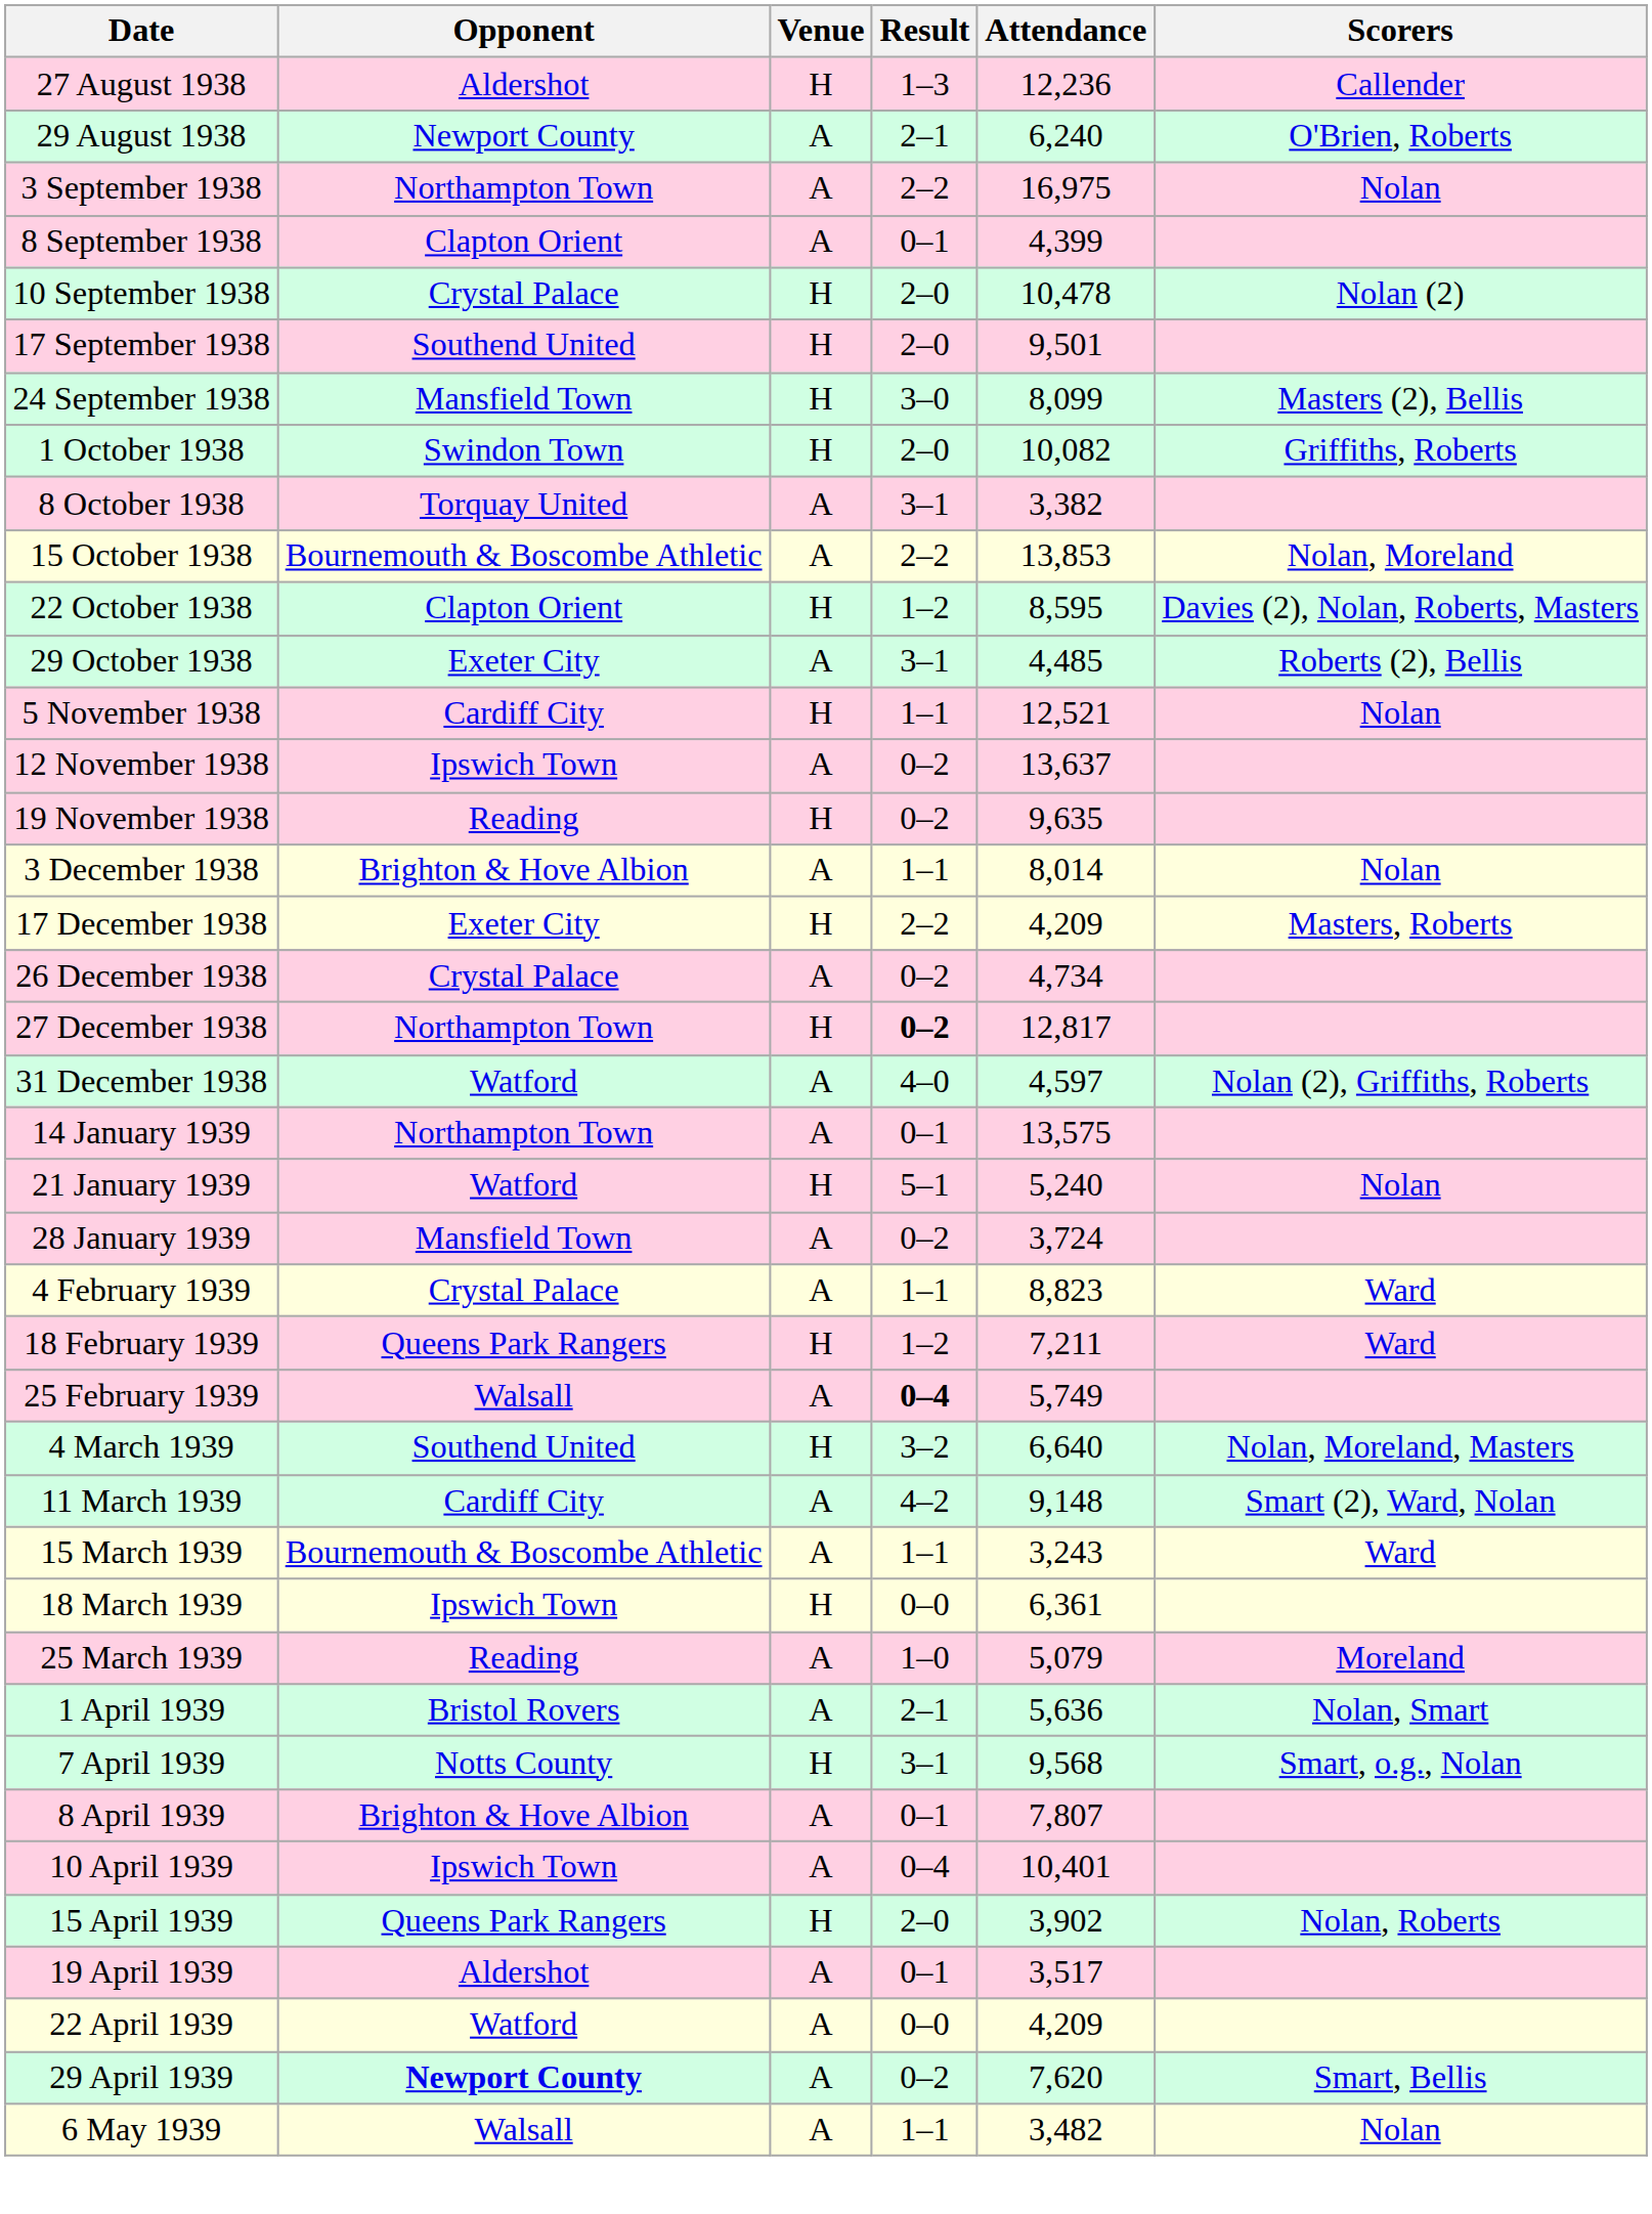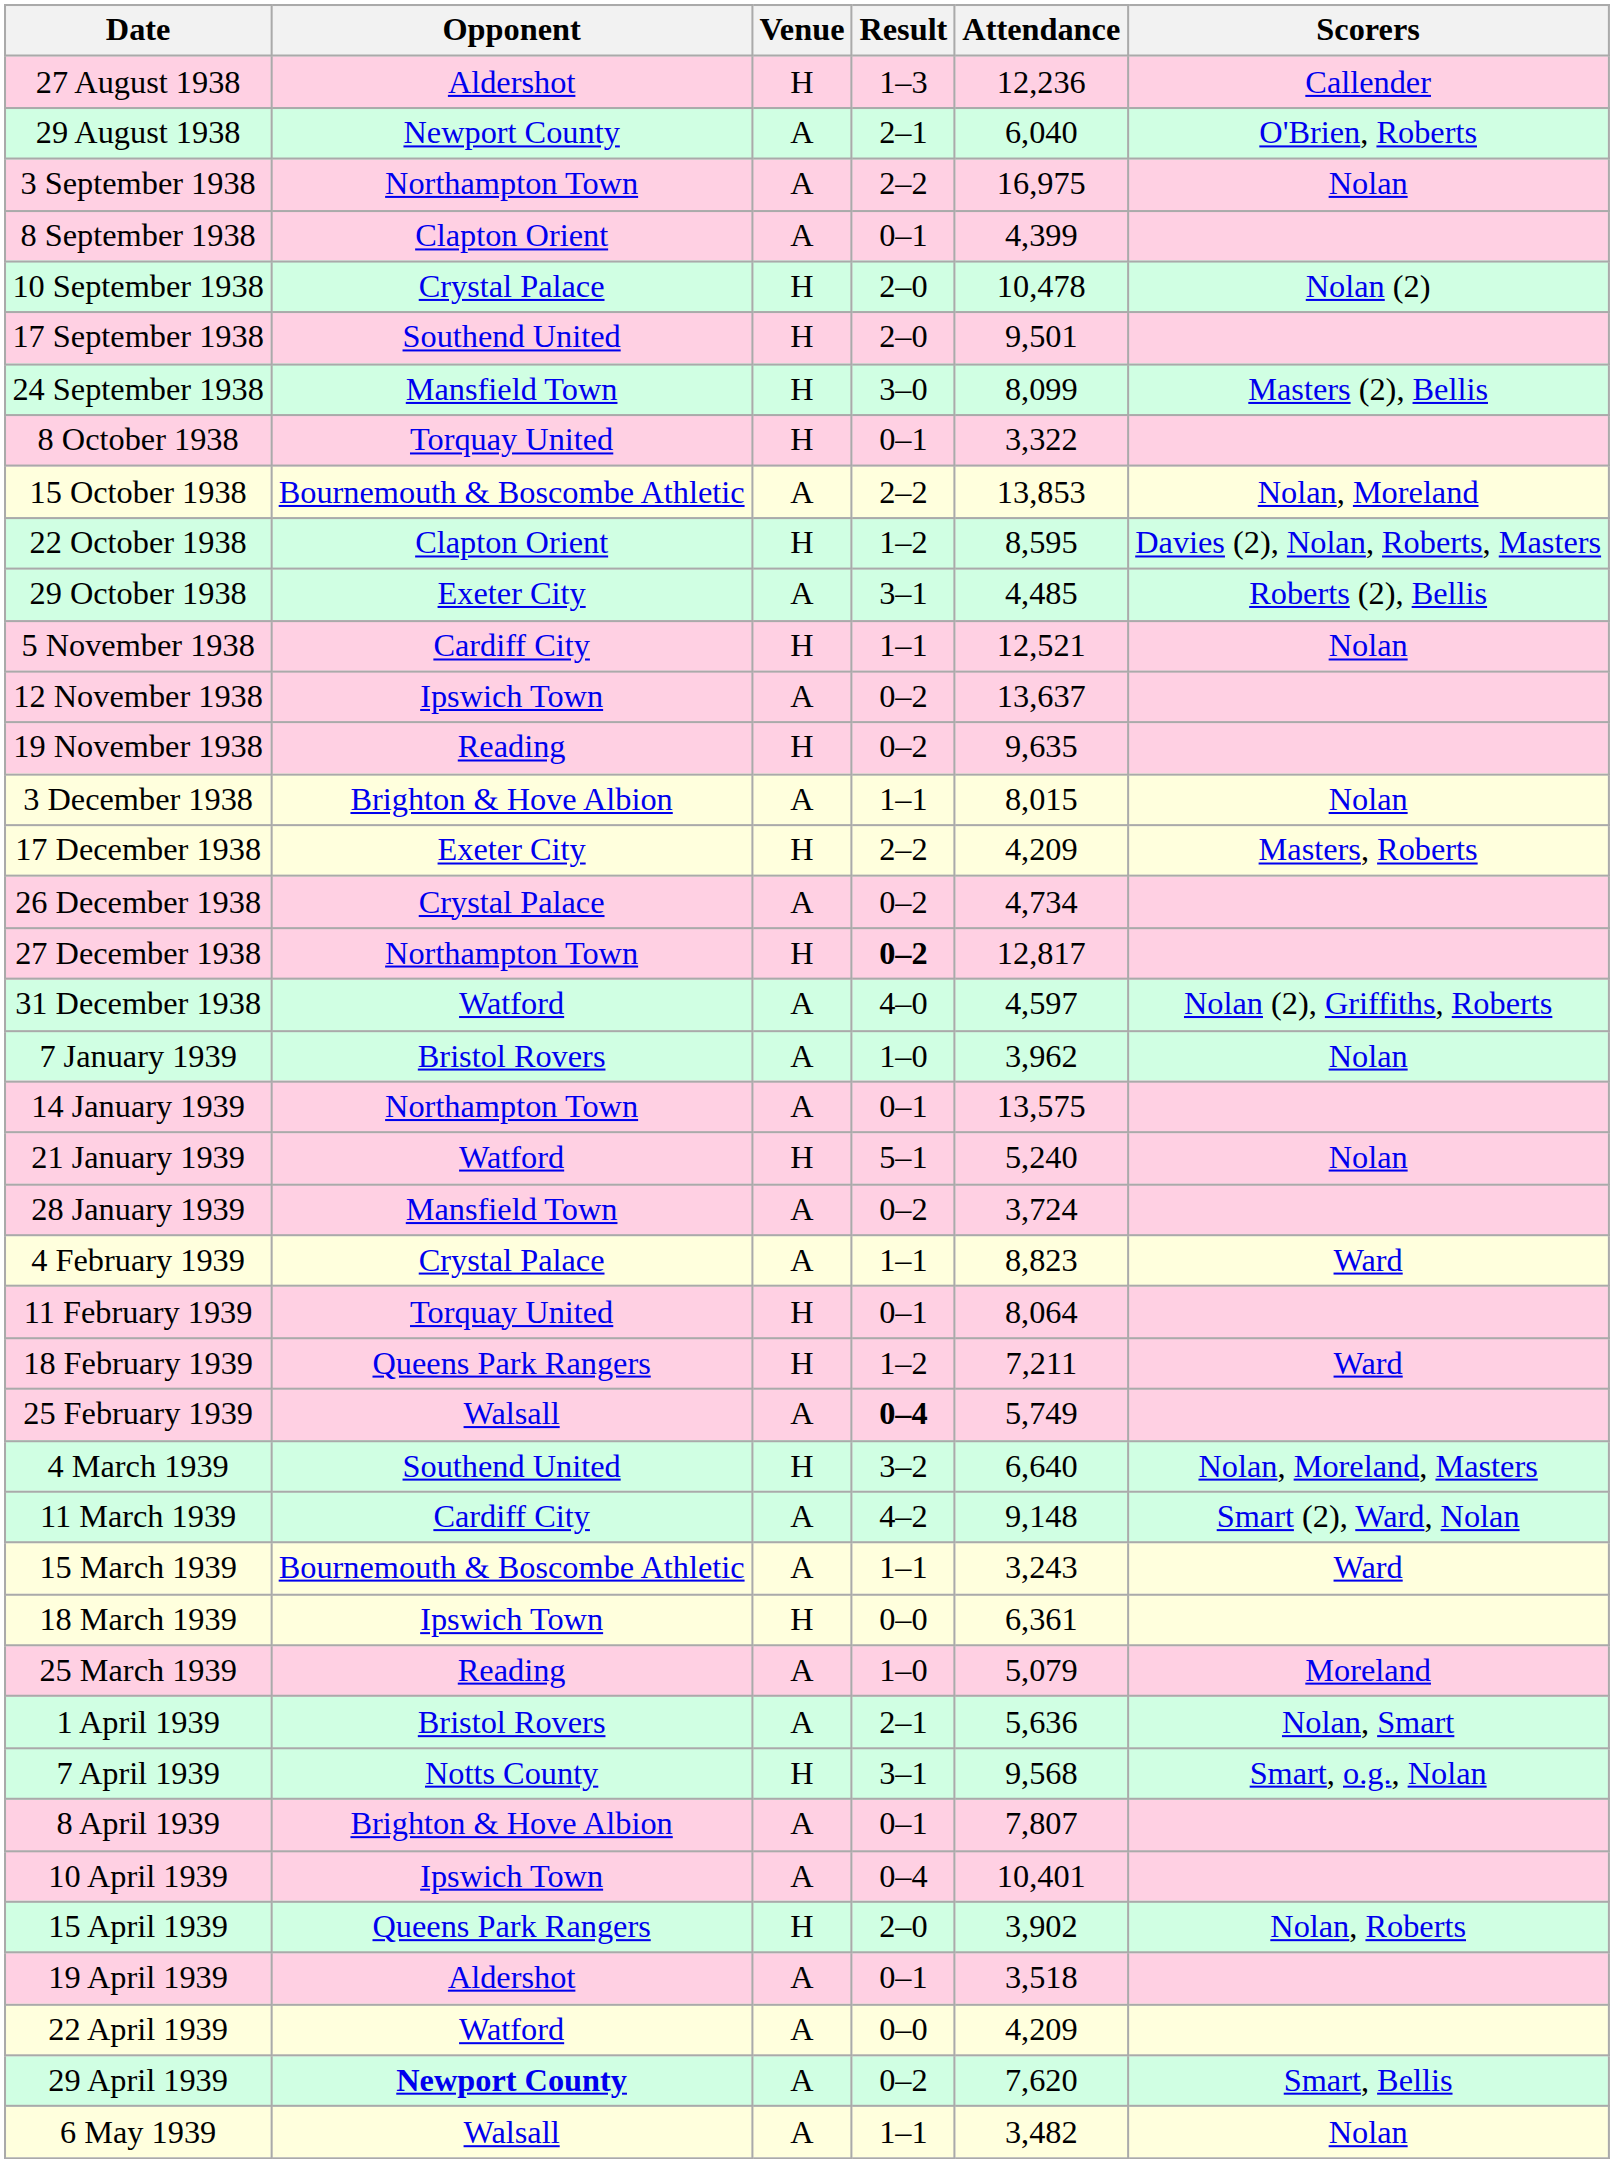 <table class="wikitable sortable" style="text-align:center;">
 <tr>
 <th>Date</th>
 <th>Opponent</th>
 <th>Venue</th>
 <th>Result</th>
 <th>Attendance</th>
 <th>Scorers</th>
 </tr>
 <tr style="background:#ffd0e3;">
 <td>27 August 1938</td>
 <td><a href='#'>Aldershot</a></td>
 <td>H</td>
 <td>1–3</td>
 <td>12,236</td>
 <td><a href='#'>Callender</a></td>
 </tr>
 <tr style="background:#d0ffe3;">
 <td>29 August 1938</td>
 <td><a href='#'>Newport County</a></td>
 <td>A</td>
 <td>2–1</td>
-<td>6,240</td>
+<td>6,040</td>
 <td><a href='#'>O'Brien</a>, <a href='#'>Roberts</a></td>
 </tr>
 <tr style="background:#ffd0e3;">
 <td>3 September 1938</td>
 <td><a href='#'>Northampton Town</a></td>
 <td>A</td>
 <td>2–2</td>
 <td>16,975</td>
 <td><a href='#'>Nolan</a></td>
 </tr>
 <tr style="background:#ffd0e3;">
 <td>8 September 1938</td>
 <td><a href='#'>Clapton Orient</a></td>
 <td>A</td>
 <td>0–1</td>
 <td>4,399</td>
 <td></td>
 </tr>
 <tr style="background:#d0ffe3;">
 <td>10 September 1938</td>
 <td><a href='#'>Crystal Palace</a></td>
 <td>H</td>
 <td>2–0</td>
 <td>10,478</td>
 <td><a href='#'>Nolan</a> (2)</td>
 </tr>
 <tr style="background:#ffd0e3;">
 <td>17 September 1938</td>
 <td><a href='#'>Southend United</a></td>
 <td>H</td>
 <td>2–0</td>
 <td>9,501</td>
 <td></td>
 </tr>
 <tr style="background:#d0ffe3;">
 <td>24 September 1938</td>
 <td><a href='#'>Mansfield Town</a></td>
 <td>H</td>
 <td>3–0</td>
 <td>8,099</td>
 <td><a href='#'>Masters</a> (2), <a href='#'>Bellis</a></td>
 </tr>
-<tr style="background:#d0ffe3;">
-<td>1 October 1938</td>
-<td><a href='#'>Swindon Town</a></td>
-<td>H</td>
-<td>2–0</td>
-<td>10,082</td>
-<td><a href='#'>Griffiths</a>, <a href='#'>Roberts</a></td>
-</tr>
 <tr style="background:#ffd0e3;">
 <td>8 October 1938</td>
 <td><a href='#'>Torquay United</a></td>
-<td>A</td>
-<td>3–1</td>
-<td>3,382</td>
+<td>H</td>
+<td>0–1</td>
+<td>3,322</td>
 <td></td>
 </tr>
 <tr style="background:#ffd;">
 <td>15 October 1938</td>
 <td><a href='#'>Bournemouth & Boscombe Athletic</a></td>
 <td>A</td>
 <td>2–2</td>
 <td>13,853</td>
 <td><a href='#'>Nolan</a>, <a href='#'>Moreland</a></td>
 </tr>
 <tr style="background:#d0ffe3;">
 <td>22 October 1938</td>
 <td><a href='#'>Clapton Orient</a></td>
 <td>H</td>
 <td>1–2</td>
 <td>8,595</td>
 <td><a href='#'>Davies</a> (2), <a href='#'>Nolan</a>, <a href='#'>Roberts</a>, <a href='#'>Masters</a></td>
 </tr>
 <tr style="background:#d0ffe3;">
 <td>29 October 1938</td>
 <td><a href='#'>Exeter City</a></td>
 <td>A</td>
 <td>3–1</td>
 <td>4,485</td>
 <td><a href='#'>Roberts</a> (2), <a href='#'>Bellis</a></td>
 </tr>
 <tr style="background:#ffd0e3;">
 <td>5 November 1938</td>
 <td><a href='#'>Cardiff City</a></td>
 <td>H</td>
 <td>1–1</td>
 <td>12,521</td>
 <td><a href='#'>Nolan</a></td>
 </tr>
 <tr style="background:#ffd0e3;">
 <td>12 November 1938</td>
 <td><a href='#'>Ipswich Town</a></td>
 <td>A</td>
 <td>0–2</td>
 <td>13,637</td>
 <td></td>
 </tr>
 <tr style="background:#ffd0e3;">
 <td>19 November 1938</td>
 <td><a href='#'>Reading</a></td>
 <td>H</td>
 <td>0–2</td>
 <td>9,635</td>
 <td></td>
 </tr>
 <tr style="background:#ffd;">
 <td>3 December 1938</td>
 <td><a href='#'>Brighton & Hove Albion</a></td>
 <td>A</td>
 <td>1–1</td>
-<td>8,014</td>
+<td>8,015</td>
 <td><a href='#'>Nolan</a></td>
 </tr>
 <tr style="background:#ffd;">
 <td>17 December 1938</td>
 <td><a href='#'>Exeter City</a></td>
 <td>H</td>
 <td>2–2</td>
 <td>4,209</td>
 <td><a href='#'>Masters</a>, <a href='#'>Roberts</a></td>
 </tr>
 <tr style="background:#ffd0e3;">
 <td>26 December 1938</td>
 <td><a href='#'>Crystal Palace</a></td>
 <td>A</td>
 <td>0–2</td>
 <td>4,734</td>
 <td></td>
 </tr>
 <tr style="background:#ffd0e3;">
 <td>27 December 1938</td>
 <td><a href='#'>Northampton Town</a></td>
 <td>H</td>
 <td><strong>0–2</strong></td>
 <td>12,817</td>
 <td></td>
 </tr>
 <tr style="background:#d0ffe3;">
 <td>31 December 1938</td>
 <td><a href='#'>Watford</a></td>
 <td>A</td>
 <td>4–0</td>
 <td>4,597</td>
 <td><a href='#'>Nolan</a> (2), <a href='#'>Griffiths</a>, <a href='#'>Roberts</a></td>
 </tr>
+<tr style="background:#d0ffe3;">
+<td>7 January 1939</td>
+<td><a href='#'>Bristol Rovers</a></td>
+<td>A</td>
+<td>1–0</td>
+<td>3,962</td>
+<td><a href='#'>Nolan</a></td>
+</tr>
 <tr style="background:#ffd0e3;">
 <td>14 January 1939</td>
 <td><a href='#'>Northampton Town</a></td>
 <td>A</td>
 <td>0–1</td>
 <td>13,575</td>
 <td></td>
 </tr>
 <tr style="background:#ffd0e3;">
 <td>21 January 1939</td>
 <td><a href='#'>Watford</a></td>
 <td>H</td>
 <td>5–1</td>
 <td>5,240</td>
 <td><a href='#'>Nolan</a></td>
 </tr>
 <tr style="background:#ffd0e3;">
 <td>28 January 1939</td>
 <td><a href='#'>Mansfield Town</a></td>
 <td>A</td>
 <td>0–2</td>
 <td>3,724</td>
 <td></td>
 </tr>
 <tr style="background:#ffd;">
 <td>4 February 1939</td>
 <td><a href='#'>Crystal Palace</a></td>
 <td>A</td>
 <td>1–1</td>
 <td>8,823</td>
 <td><a href='#'>Ward</a></td>
+</tr>
+<tr style="background:#ffd0e3;">
+<td>11 February 1939</td>
+<td><a href='#'>Torquay United</a></td>
+<td>H</td>
+<td>0–1</td>
+<td>8,064</td>
+<td></td>
 </tr>
 <tr style="background:#ffd0e3;">
 <td>18 February 1939</td>
 <td><a href='#'>Queens Park Rangers</a></td>
 <td>H</td>
 <td>1–2</td>
 <td>7,211</td>
 <td><a href='#'>Ward</a></td>
 </tr>
 <tr style="background:#ffd0e3;">
 <td>25 February 1939</td>
 <td><a href='#'>Walsall</a></td>
 <td>A</td>
 <td><strong>0–4</strong></td>
 <td>5,749</td>
 <td></td>
 </tr>
 <tr style="background:#d0ffe3;">
 <td>4 March 1939</td>
 <td><a href='#'>Southend United</a></td>
 <td>H</td>
 <td>3–2</td>
 <td>6,640</td>
 <td><a href='#'>Nolan</a>, <a href='#'>Moreland</a>, <a href='#'>Masters</a></td>
 </tr>
 <tr style="background:#d0ffe3;">
 <td>11 March 1939</td>
 <td><a href='#'>Cardiff City</a></td>
 <td>A</td>
 <td>4–2</td>
 <td>9,148</td>
 <td><a href='#'>Smart</a> (2), <a href='#'>Ward</a>, <a href='#'>Nolan</a></td>
 </tr>
 <tr style="background:#ffd;">
 <td>15 March 1939</td>
 <td><a href='#'>Bournemouth & Boscombe Athletic</a></td>
 <td>A</td>
 <td>1–1</td>
 <td>3,243</td>
 <td><a href='#'>Ward</a></td>
 </tr>
 <tr style="background:#ffd;">
 <td>18 March 1939</td>
 <td><a href='#'>Ipswich Town</a></td>
 <td>H</td>
 <td>0–0</td>
 <td>6,361</td>
 <td></td>
 </tr>
 <tr style="background:#ffd0e3;">
 <td>25 March 1939</td>
 <td><a href='#'>Reading</a></td>
 <td>A</td>
 <td>1–0</td>
 <td>5,079</td>
 <td><a href='#'>Moreland</a></td>
 </tr>
 <tr style="background:#d0ffe3;">
 <td>1 April 1939</td>
 <td><a href='#'>Bristol Rovers</a></td>
 <td>A</td>
 <td>2–1</td>
 <td>5,636</td>
 <td><a href='#'>Nolan</a>, <a href='#'>Smart</a></td>
 </tr>
 <tr style="background:#d0ffe3;">
 <td>7 April 1939</td>
 <td><a href='#'>Notts County</a></td>
 <td>H</td>
 <td>3–1</td>
 <td>9,568</td>
 <td><a href='#'>Smart</a>, <a href='#'>o.g.</a>, <a href='#'>Nolan</a></td>
 </tr>
 <tr style="background:#ffd0e3;">
 <td>8 April 1939</td>
 <td><a href='#'>Brighton & Hove Albion</a></td>
 <td>A</td>
 <td>0–1</td>
 <td>7,807</td>
 <td></td>
 </tr>
 <tr style="background:#ffd0e3;">
 <td>10 April 1939</td>
 <td><a href='#'>Ipswich Town</a></td>
 <td>A</td>
 <td>0–4</td>
 <td>10,401</td>
 <td></td>
 </tr>
 <tr style="background:#d0ffe3;">
 <td>15 April 1939</td>
 <td><a href='#'>Queens Park Rangers</a></td>
 <td>H</td>
 <td>2–0</td>
 <td>3,902</td>
 <td><a href='#'>Nolan</a>, <a href='#'>Roberts</a></td>
 </tr>
 <tr style="background:#ffd0e3;">
 <td>19 April 1939</td>
 <td><a href='#'>Aldershot</a></td>
 <td>A</td>
 <td>0–1</td>
-<td>3,517</td>
+<td>3,518</td>
 <td></td>
 </tr>
 <tr style="background:#ffd;">
 <td>22 April 1939</td>
 <td><a href='#'>Watford</a></td>
 <td>A</td>
 <td>0–0</td>
 <td>4,209</td>
 <td></td>
 </tr>
 <tr style="background:#d0ffe3;">
 <td>29 April 1939</td>
 <td><strong><a href='#'>Newport County</a></strong></td>
 <td>A</td>
 <td>0–2</td>
 <td>7,620</td>
 <td><a href='#'>Smart</a>, <a href='#'>Bellis</a></td>
 </tr>
 <tr style="background:#ffd;">
 <td>6 May 1939</td>
 <td><a href='#'>Walsall</a></td>
 <td>A</td>
 <td>1–1</td>
 <td>3,482</td>
 <td><a href='#'>Nolan</a></td>
 </tr>
 </table>
